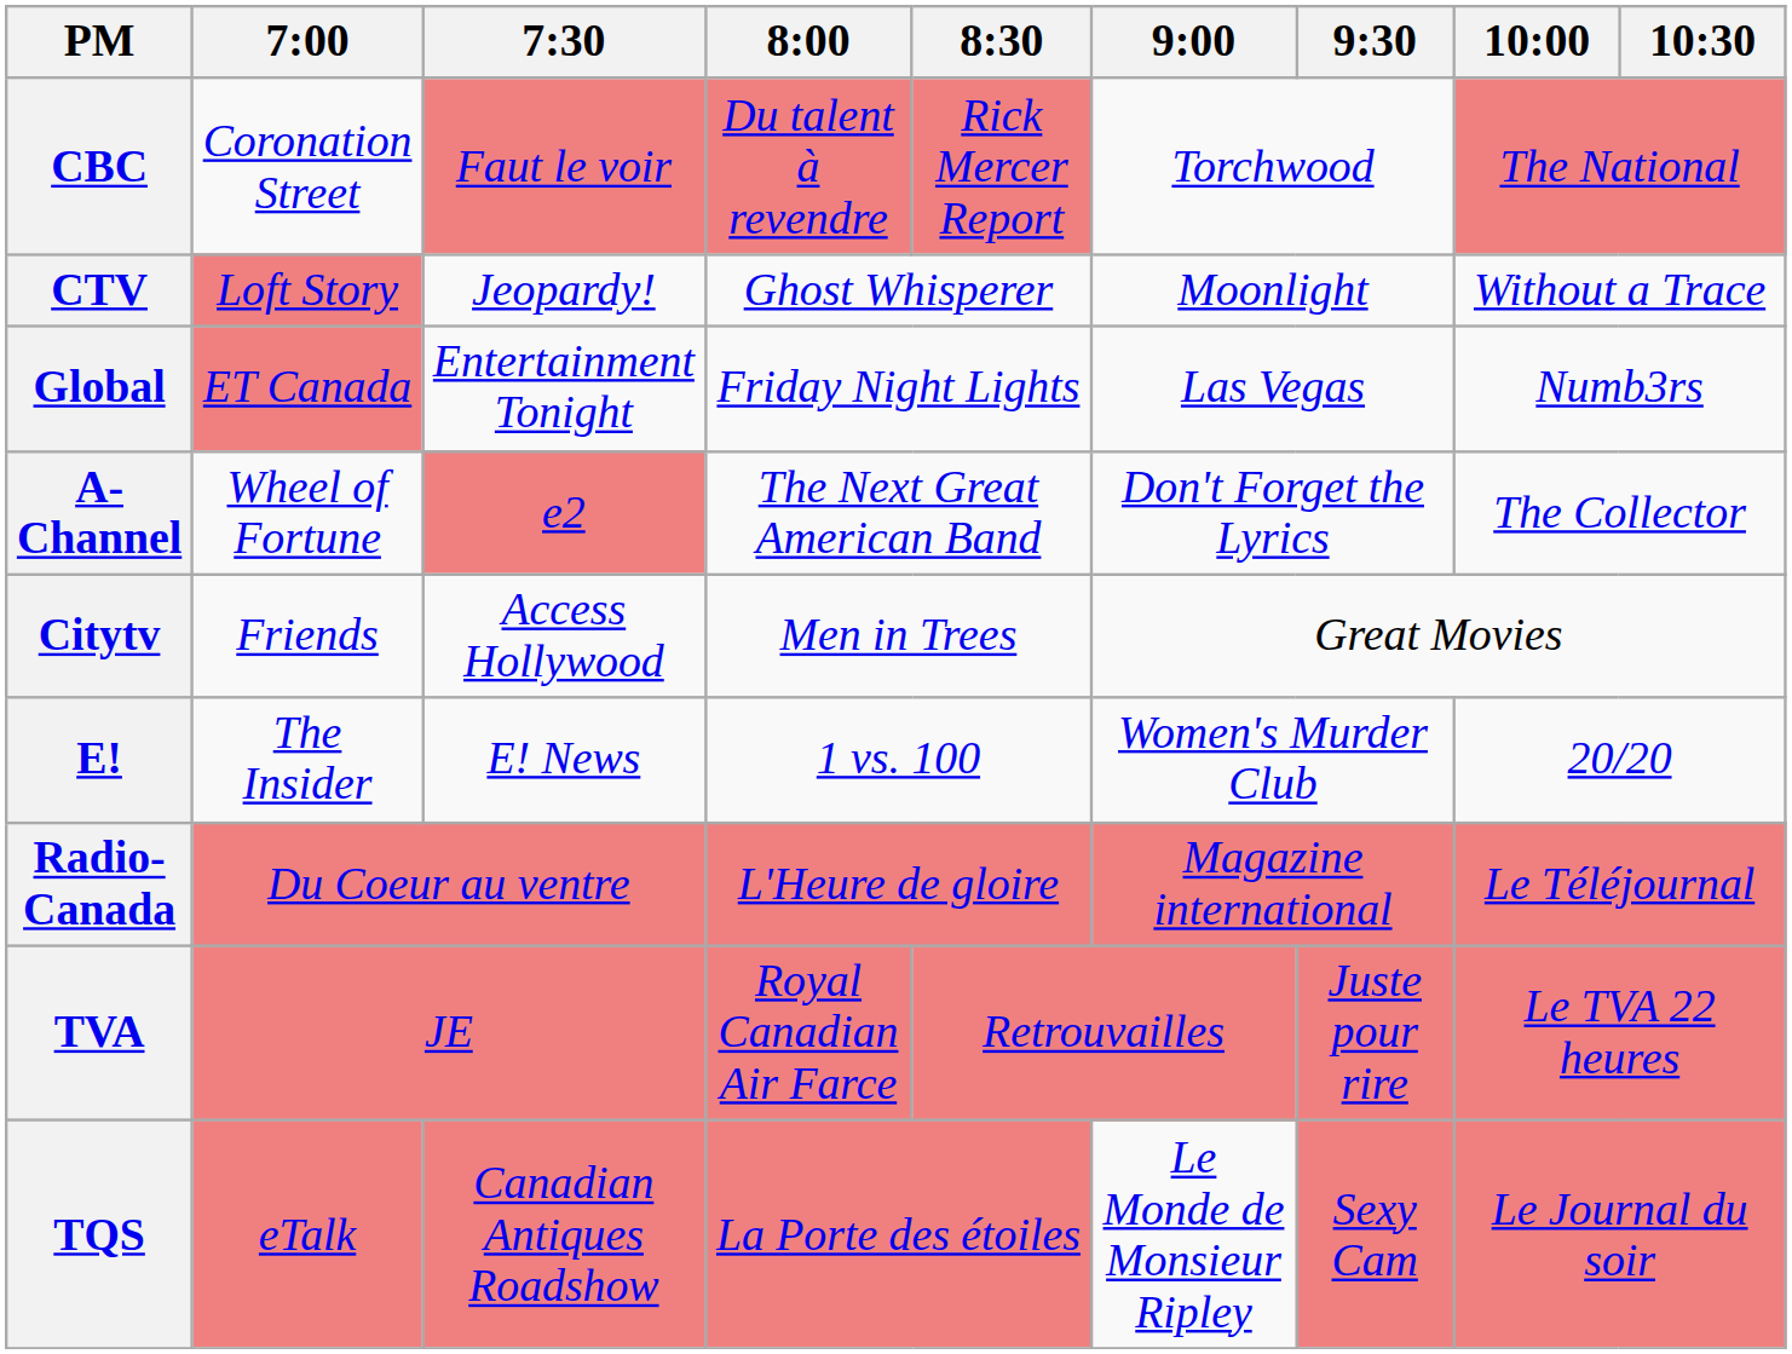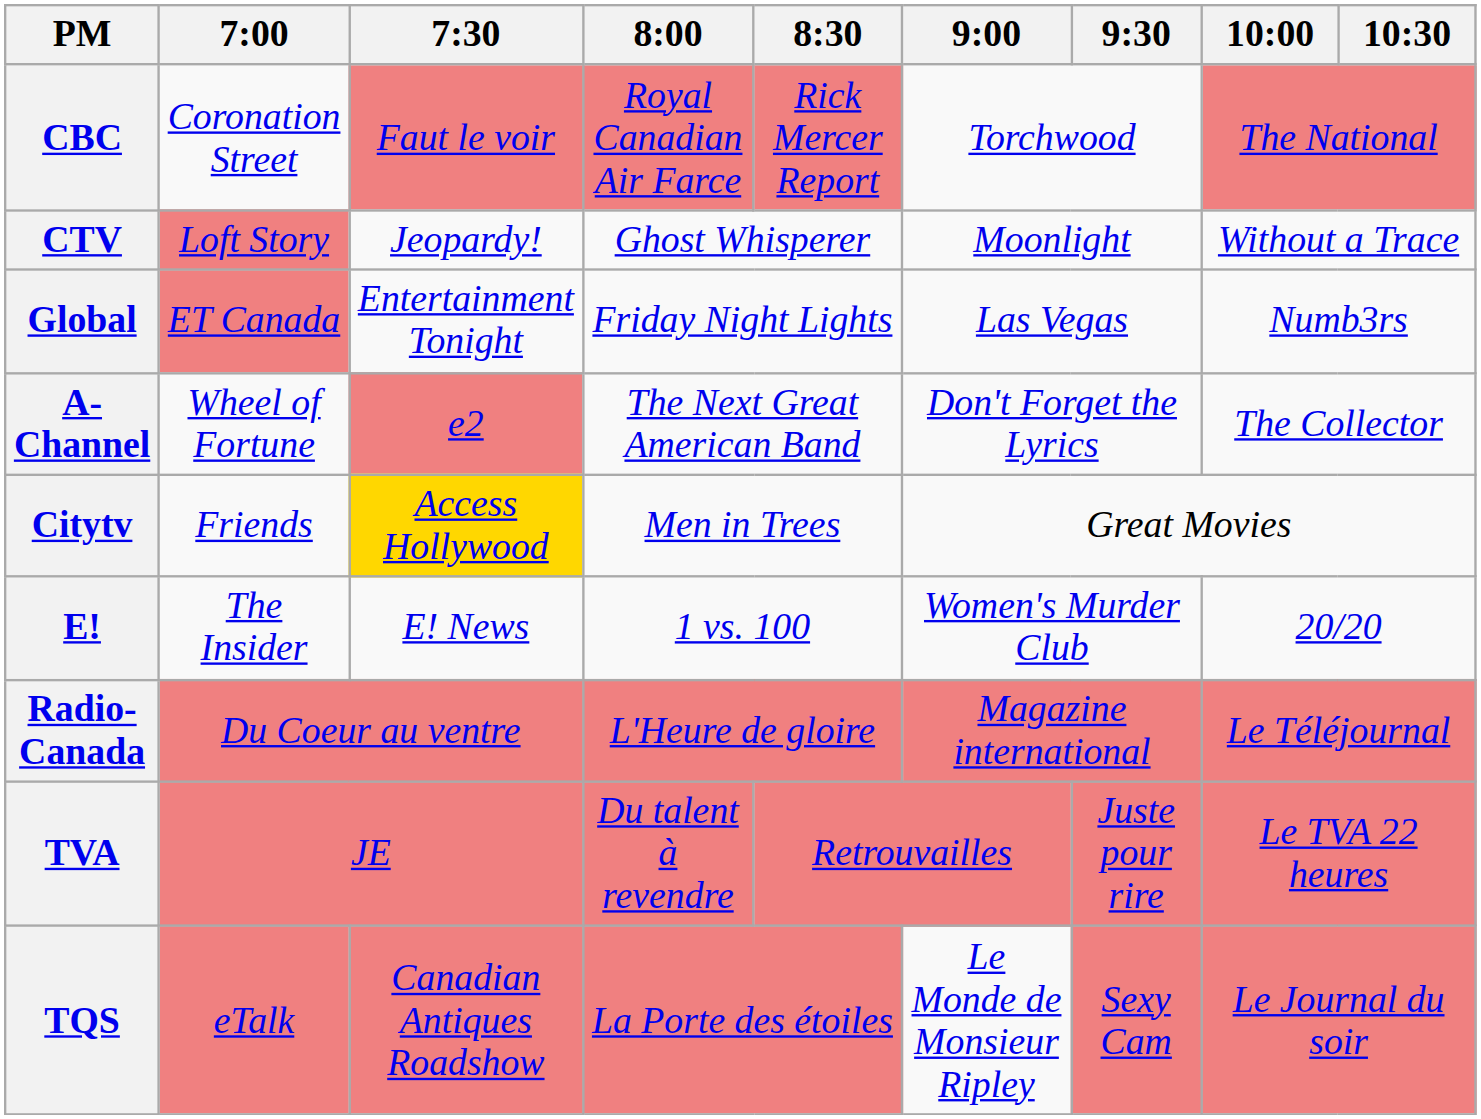 <table class="wikitable" width="100%">
 <tr>
 <th width="4%">PM</th>
 <th width="12%">7:00</th>
 <th width="12%">7:30</th>
 <th width="12%">8:00</th>
 <th width="12%">8:30</th>
 <th width="12%">9:00</th>
 <th width="12%">9:30</th>
 <th width="12%">10:00</th>
 <th width="12%">10:30</th>
 </tr>
 <tr align="center">
 <th><a href='#'>CBC</a></th>
 <td colspan="1" align=center><em><a href='#'>Coronation Street</a></em></td>
 <td colspan="1" align=center bgcolor="#F08080"><em><a href='#'>Faut le voir</a></em></td>
-<td colspan="1" align=center bgcolor="#F08080"><em><a href='#'>Du talent à revendre</a></em></td>
+<td colspan="1" align=center bgcolor="#F08080"><em><a href='#'>Royal Canadian Air Farce</a></em></td>
 <td colspan="1" align=center bgcolor="#F08080"><em><a href='#'>Rick Mercer Report</a></em></td>
 <td colspan="2" align=center><em><a href='#'>Torchwood</a></em></td>
 <td colspan="2" align=center bgcolor="#F08080"><em><a href='#'>The National</a></em></td>
 </tr>
 <tr align="center">
 <th><a href='#'>CTV</a></th>
 <td colspan="1" align=center bgcolor="#F08080"><em><a href='#'>Loft Story</a></em></td>
 <td colspan="1" align=center><em><a href='#'>Jeopardy!</a></em></td>
 <td colspan="2" align=center><em><a href='#'>Ghost Whisperer</a></em></td>
 <td colspan="2" align=center><em><a href='#'>Moonlight</a></em></td>
 <td colspan="2" align=center><em><a href='#'>Without a Trace</a></em></td>
 </tr>
 <tr align="center">
 <th><a href='#'>Global</a></th>
 <td colspan="1" align=center bgcolor="#F08080"><em><a href='#'>ET Canada</a></em></td>
 <td colspan="1" align=center><em><a href='#'>Entertainment Tonight</a></em></td>
 <td colspan="2" align=center><em><a href='#'>Friday Night Lights</a></em></td>
 <td colspan="2" align=center><em><a href='#'>Las Vegas</a></em></td>
 <td colspan="2" align=center><em><a href='#'>Numb3rs</a></em></td>
 </tr>
 <tr align="center">
 <th><a href='#'>A-Channel</a></th>
 <td colspan="1"><em><a href='#'>Wheel of Fortune</a></em></td>
 <td colspan="1" bgcolor="#F08080"><em><a href='#'>e2</a></em></td>
 <td colspan="2"><em><a href='#'>The Next Great American Band</a></em></td>
 <td colspan="2"><em><a href='#'>Don't Forget the Lyrics</a></em></td>
 <td colspan="4"><em><a href='#'>The Collector</a></em></td>
 </tr>
 <tr align="center">
 <th><a href='#'>Citytv</a></th>
 <td colspan="1" align=center><em><a href='#'>Friends</a></em></td>
-<td colspan="1" align=center><em><a href='#'>Access Hollywood</a></em></td>
+<td colspan="1" align=center style="background: gold;"><em><a href='#'>Access Hollywood</a></em></td>
 <td colspan="2" align=center><em><a href='#'>Men in Trees</a></em></td>
 <td colspan="4" align=center><em>Great Movies</em></td>
 </tr>
 <tr align="center">
 <th><a href='#'>E!</a></th>
 <td colspan="1" align=center><em><a href='#'>The Insider</a></em></td>
 <td colspan="1" align=center><em><a href='#'>E! News</a></em></td>
 <td colspan="2" align=center><em><a href='#'>1 vs. 100</a></em></td>
 <td colspan="2" align=center><em><a href='#'>Women's Murder Club</a></em></td>
 <td colspan="2" align=center><em><a href='#'>20/20</a></em></td>
 </tr>
 <tr align="center">
 <th><a href='#'>Radio-Canada</a></th>
 <td colspan="2" align=center bgcolor="#F08080"><em><a href='#'>Du Coeur au ventre</a></em></td>
 <td colspan="2" align=center bgcolor="#F08080"><em><a href='#'>L'Heure de gloire</a></em></td>
 <td colspan="2" align=center bgcolor="#F08080"><em><a href='#'>Magazine international</a></em></td>
 <td colspan="2" align=center bgcolor="#F08080"><em><a href='#'>Le Téléjournal</a></em></td>
 </tr>
 <tr align="center">
 <th><a href='#'>TVA</a></th>
 <td colspan="2" align=center bgcolor="#F08080"><em><a href='#'>JE</a></em></td>
-<td colspan="1" align=center bgcolor="#F08080"><em><a href='#'>Royal Canadian Air Farce</a></em></td>
+<td colspan="1" align=center bgcolor="#F08080"><em><a href='#'>Du talent à revendre</a></em></td>
 <td colspan="2" align=center bgcolor="#F08080"><em><a href='#'>Retrouvailles</a></em></td>
 <td colspan="1" align=center bgcolor="#F08080"><em><a href='#'>Juste pour rire</a></em></td>
 <td colspan="2" align=center bgcolor="#F08080"><em><a href='#'>Le TVA 22 heures</a></em></td>
 </tr>
 <tr align="center">
 <th><a href='#'>TQS</a></th>
 <td colspan="1" align=center bgcolor="#F08080"><em><a href='#'>eTalk</a></em></td>
 <td colspan="1" align=center bgcolor="#F08080"><em><a href='#'>Canadian Antiques Roadshow</a></em></td>
 <td colspan="2" align=center bgcolor="#F08080"><em><a href='#'>La Porte des étoiles</a></em></td>
 <td colspan="1" align=center><em><a href='#'>Le Monde de Monsieur Ripley</a></em></td>
 <td colspan="1" align=center bgcolor="#F08080"><em><a href='#'>Sexy Cam</a></em></td>
 <td colspan="2" align=center bgcolor="#F08080"><em><a href='#'>Le Journal du soir</a></em></td>
 </tr>
 </table>
